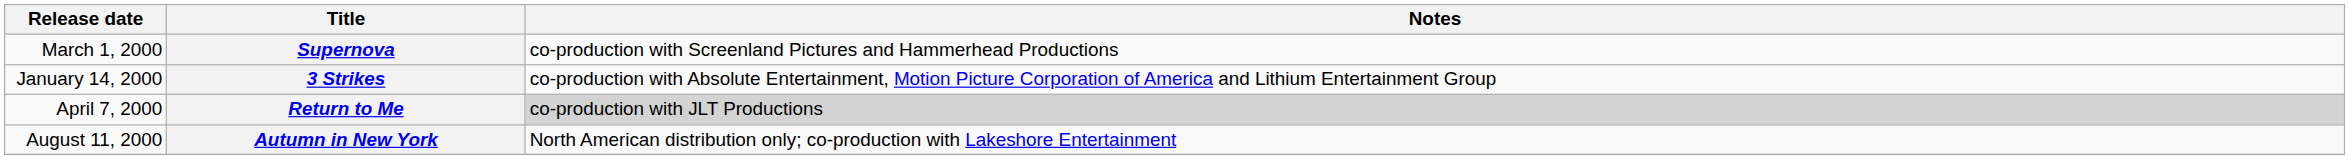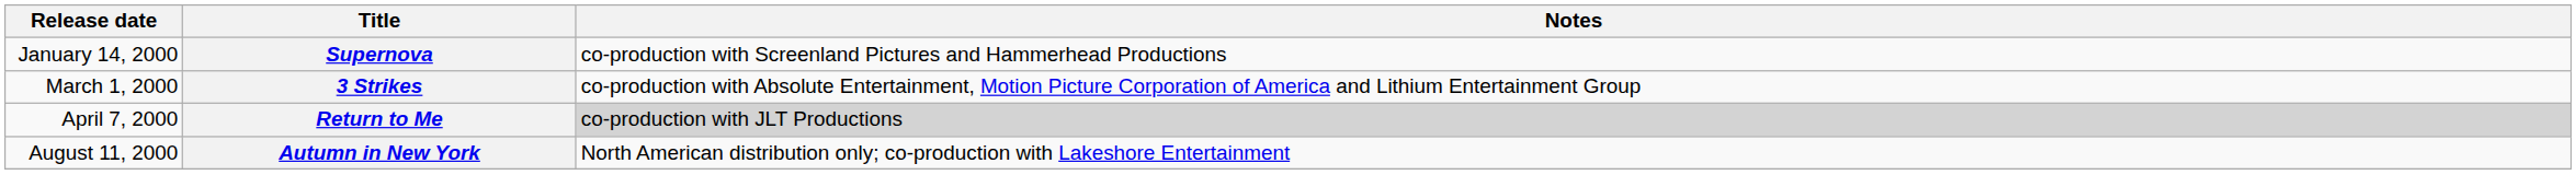 <table class="wikitable sortable" style="width:100%;">
 <tr>
 <th scope="col" style="width:130px;">Release date</th>
 <th>Title</th>
 <th>Notes</th>
 </tr>
 <tr>
-<td style="text-align:right;">March 1, 2000</td>
+<td style="text-align:right;">January 14, 2000</td>
 <th scope="row"><em><a href='#'>Supernova</a></em></th>
 <td>co-production with Screenland Pictures and Hammerhead Productions</td>
 </tr>
 <tr>
-<td style="text-align:right;">January 14, 2000</td>
+<td style="text-align:right;">March 1, 2000</td>
 <th scope="row"><em><a href='#'>3 Strikes</a></em></th>
 <td>co-production with Absolute Entertainment, <a href='#'>Motion Picture Corporation of America</a> and Lithium Entertainment Group</td>
 </tr>
 <tr>
 <td style="text-align:right;">April 7, 2000</td>
 <th scope="row"><em><a href='#'>Return to Me</a></em></th>
 <td style="background: lightgrey;">co-production with JLT Productions</td>
 </tr>
 <tr>
 <td style="text-align:right;">August 11, 2000</td>
 <th scope="row"><em><a href='#'>Autumn in New York</a></em></th>
 <td>North American distribution only; co-production with <a href='#'>Lakeshore Entertainment</a></td>
 </tr>
 <tr>
 </tr>
 </table>
